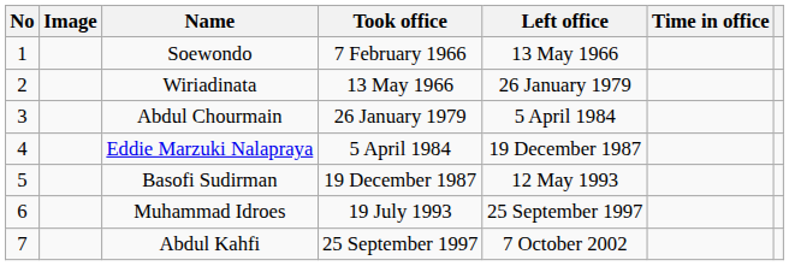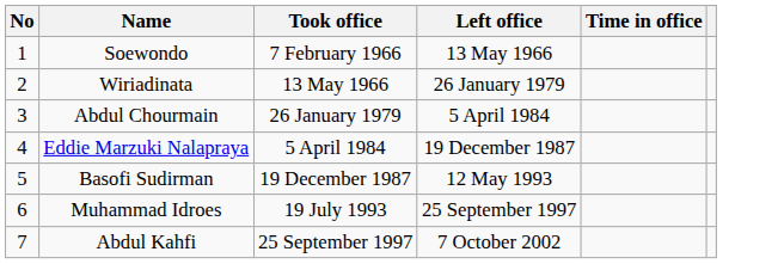 <table class="wikitable" style="float:center; text-align:center">
 <tr>
 <th>No</th>
-<th>Image</th>
 <th>Name</th>
 <th>Took office</th>
 <th>Left office</th>
 <th>Time in office</th>
 <th></th>
 </tr>
 <tr>
 <td>1</td>
-<td></td>
 <td>Soewondo</td>
 <td>7 February 1966</td>
 <td>13 May 1966</td>
 <td></td>
 <td></td>
 </tr>
 <tr>
 <td>2</td>
-<td></td>
 <td>Wiriadinata</td>
 <td>13 May 1966</td>
 <td>26 January 1979</td>
 <td></td>
 <td></td>
 </tr>
 <tr>
 <td>3</td>
-<td></td>
 <td>Abdul Chourmain</td>
 <td>26 January 1979</td>
 <td>5 April 1984</td>
 <td></td>
 <td></td>
 </tr>
 <tr>
 <td>4</td>
-<td></td>
 <td><a href='#'>Eddie Marzuki Nalapraya</a></td>
 <td>5 April 1984</td>
 <td>19 December 1987</td>
 <td></td>
 <td></td>
 </tr>
 <tr>
 <td>5</td>
-<td></td>
 <td>Basofi Sudirman</td>
 <td>19 December 1987</td>
 <td>12 May 1993</td>
 <td></td>
 <td></td>
 </tr>
 <tr>
 <td>6</td>
-<td></td>
 <td>Muhammad Idroes</td>
 <td>19 July 1993</td>
 <td>25 September 1997</td>
 <td></td>
 <td></td>
 </tr>
 <tr>
 <td>7</td>
-<td></td>
 <td>Abdul Kahfi</td>
 <td>25 September 1997</td>
 <td>7 October 2002</td>
 <td></td>
 <td></td>
 </tr>
 </table>
